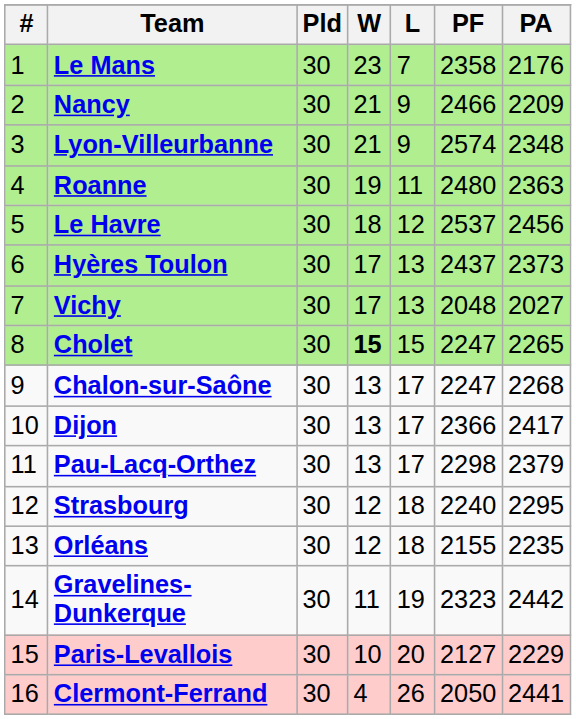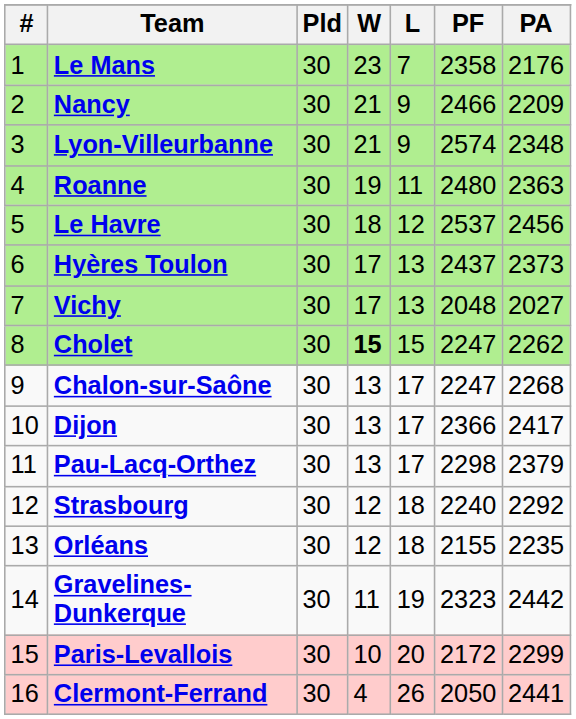 <table class=wikitable>
 <tr align=center>
 </tr>
 <tr>
 <th width=20>#</th>
 <th width=150>Team </th>
 <th width=20>Pld</th>
 <th width=20>W</th>
 <th width=20>L</th>
 <th width=30>PF</th>
 <th width=30>PA</th>
 </tr>
 <tr bgcolor=B0EE90>
 <td>1</td>
 <td align="left"><strong><a href='#'>Le Mans</a></strong></td>
 <td>30</td>
 <td>23</td>
 <td>7</td>
 <td>2358</td>
 <td>2176</td>
 </tr>
 <tr bgcolor=B0EE90>
 <td>2</td>
 <td align="left"><strong><a href='#'>Nancy</a></strong></td>
 <td>30</td>
 <td>21</td>
 <td>9</td>
 <td>2466</td>
 <td>2209</td>
 </tr>
 <tr bgcolor=B0EE90>
 <td>3</td>
 <td align="left"><strong><a href='#'>Lyon-Villeurbanne</a></strong></td>
 <td>30</td>
 <td>21</td>
 <td>9</td>
 <td>2574</td>
 <td>2348</td>
 </tr>
 <tr bgcolor=B0EE90>
 <td>4</td>
 <td align="left"><strong><a href='#'>Roanne</a></strong></td>
 <td>30</td>
 <td>19</td>
 <td>11</td>
 <td>2480</td>
 <td>2363</td>
 </tr>
 <tr bgcolor=B0EE90>
 <td>5</td>
 <td align="left"><strong><a href='#'>Le Havre</a></strong></td>
 <td>30</td>
 <td>18</td>
 <td>12</td>
 <td>2537</td>
 <td>2456</td>
 </tr>
 <tr bgcolor=B0EE90>
 <td>6</td>
 <td align="left"><strong><a href='#'>Hyères Toulon</a></strong></td>
 <td>30</td>
 <td>17</td>
 <td>13</td>
 <td>2437</td>
 <td>2373</td>
 </tr>
 <tr bgcolor=B0EE90>
 <td>7</td>
 <td align="left"><strong><a href='#'>Vichy</a></strong></td>
 <td>30</td>
 <td>17</td>
 <td>13</td>
 <td>2048</td>
 <td>2027</td>
 </tr>
 <tr bgcolor=B0EE90>
 <td>8</td>
 <td align="left"><strong><a href='#'>Cholet</a></strong></td>
 <td>30</td>
 <td><strong>15</strong></td>
 <td>15</td>
 <td>2247</td>
-<td>2265</td>
+<td>2262</td>
 </tr>
 <tr>
 <td>9</td>
 <td align="left"><strong><a href='#'>Chalon-sur-Saône</a></strong></td>
 <td>30</td>
 <td>13</td>
 <td>17</td>
 <td>2247</td>
 <td>2268</td>
 </tr>
 <tr>
 <td>10</td>
 <td align="left"><strong><a href='#'>Dijon</a></strong></td>
 <td>30</td>
 <td>13</td>
 <td>17</td>
 <td>2366</td>
 <td>2417</td>
 </tr>
 <tr>
 <td>11</td>
 <td align="left"><strong><a href='#'>Pau-Lacq-Orthez</a></strong></td>
 <td>30</td>
 <td>13</td>
 <td>17</td>
 <td>2298</td>
 <td>2379</td>
 </tr>
 <tr>
 <td>12</td>
 <td align="left"><strong><a href='#'>Strasbourg</a></strong></td>
 <td>30</td>
 <td>12</td>
 <td>18</td>
 <td>2240</td>
-<td>2295</td>
+<td>2292</td>
 </tr>
 <tr>
 <td>13</td>
 <td align="left"><strong><a href='#'>Orléans</a></strong></td>
 <td>30</td>
 <td>12</td>
 <td>18</td>
 <td>2155</td>
 <td>2235</td>
 </tr>
 <tr>
 <td>14</td>
 <td align="left"><strong><a href='#'>Gravelines-Dunkerque</a></strong></td>
 <td>30</td>
 <td>11</td>
 <td>19</td>
 <td>2323</td>
 <td>2442</td>
 </tr>
 <tr bgcolor=FFCCCC>
 <td>15</td>
 <td align="left"><strong><a href='#'>Paris-Levallois</a></strong></td>
 <td>30</td>
 <td>10</td>
 <td>20</td>
-<td>2127</td>
-<td>2229</td>
+<td>2172</td>
+<td>2299</td>
 </tr>
 <tr bgcolor=FFCCCC>
 <td>16</td>
 <td align="left"><strong><a href='#'>Clermont-Ferrand</a></strong></td>
 <td>30</td>
 <td>4</td>
 <td>26</td>
 <td>2050</td>
 <td>2441</td>
 </tr>
 </table>
